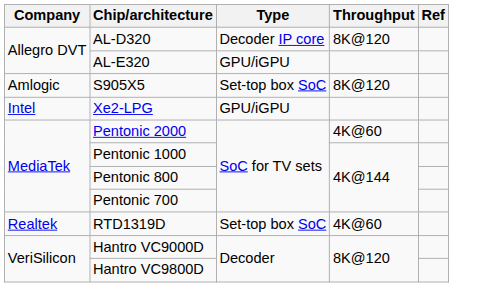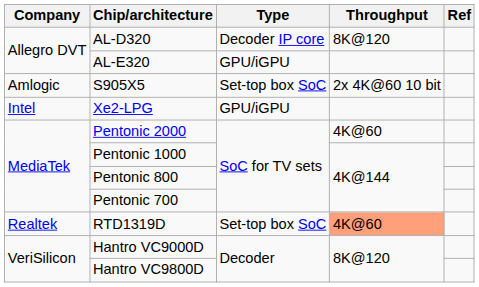 <table class="wikitable sortable">
 <tr>
 <th>Company</th>
 <th>Chip/architecture</th>
 <th>Type</th>
 <th>Throughput</th>
 <th>Ref</th>
 </tr>
 <tr>
 <td rowspan="2">Allegro DVT</td>
 <td>AL-D320</td>
 <td>Decoder <a href='#'>IP core</a></td>
 <td>8K@120</td>
 <td></td>
 </tr>
 <tr>
 <td>AL-E320</td>
 <td>GPU/iGPU</td>
 <td></td>
 <td></td>
 </tr>
 <tr>
 <td>Amlogic</td>
 <td>S905X5</td>
 <td>Set-top box <a href='#'>SoC</a></td>
-<td>8K@120</td>
+<td>2x 4K@60 10 bit</td>
 <td></td>
 </tr>
 <tr>
 <td><a href='#'>Intel</a></td>
 <td><a href='#'>Xe2-LPG</a></td>
 <td>GPU/iGPU</td>
 <td></td>
 <td></td>
 </tr>
 <tr>
 <td rowspan="4"><a href='#'>MediaTek</a></td>
 <td><a href='#'>Pentonic 2000</a></td>
 <td rowspan="4"><a href='#'>SoC</a> for TV sets</td>
 <td>4K@60</td>
 <td></td>
 </tr>
 <tr>
 <td>Pentonic 1000</td>
 <td rowspan="3">4K@144</td>
 <td></td>
 </tr>
 <tr>
 <td>Pentonic 800</td>
 <td></td>
 </tr>
 <tr>
 <td>Pentonic 700</td>
 <td></td>
 </tr>
 <tr>
 <td><a href='#'>Realtek</a></td>
 <td>RTD1319D</td>
 <td>Set-top box <a href='#'>SoC</a></td>
-<td>4K@60</td>
+<td style="background: lightsalmon;">4K@60</td>
 <td></td>
 </tr>
 <tr>
 <td rowspan="2">VeriSilicon</td>
 <td>Hantro VC9000D</td>
 <td rowspan="2">Decoder</td>
 <td rowspan="2">8K@120</td>
 <td></td>
 </tr>
 <tr>
 <td>Hantro VC9800D</td>
 <td></td>
 </tr>
 </table>
